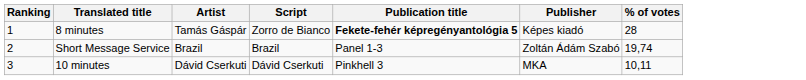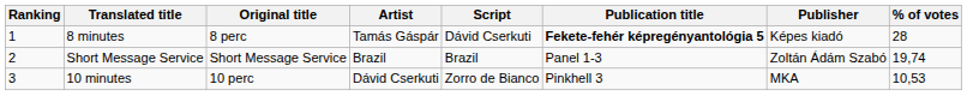 <table | class="wikitable">
 <tr valign="top">
 <th><strong>Ranking</strong></th>
 <th><strong>Translated title</strong></th>
+<th><strong>Original title</strong></th>
 <th><strong>Artist</strong></th>
 <th><strong>Script</strong></th>
 <th><strong>Publication title</strong></th>
 <th><strong>Publisher</strong></th>
 <th><strong>% of votes</strong></th>
 </tr>
 <tr>
 <td>1</td>
 <td>8 minutes</td>
+<td>8 perc</td>
 <td>Tamás Gáspár</td>
-<td>Zorro de Bianco</td>
+<td>Dávid Cserkuti</td>
 <td><strong>Fekete-fehér képregényantológia 5</strong></td>
 <td>Képes kiadó</td>
 <td>28</td>
 </tr>
 <tr>
 <td>2</td>
+<td>Short Message Service</td>
 <td>Short Message Service</td>
 <td>Brazil</td>
 <td>Brazil</td>
 <td>Panel 1-3</td>
 <td>Zoltán Ádám Szabó</td>
 <td>19,74</td>
 </tr>
 <tr>
 <td>3</td>
 <td>10 minutes</td>
+<td>10 perc</td>
 <td>Dávid Cserkuti</td>
-<td>Dávid Cserkuti</td>
+<td>Zorro de Bianco</td>
 <td>Pinkhell 3</td>
 <td>MKA</td>
-<td>10,11</td>
+<td>10,53</td>
 </tr>
 </table>
